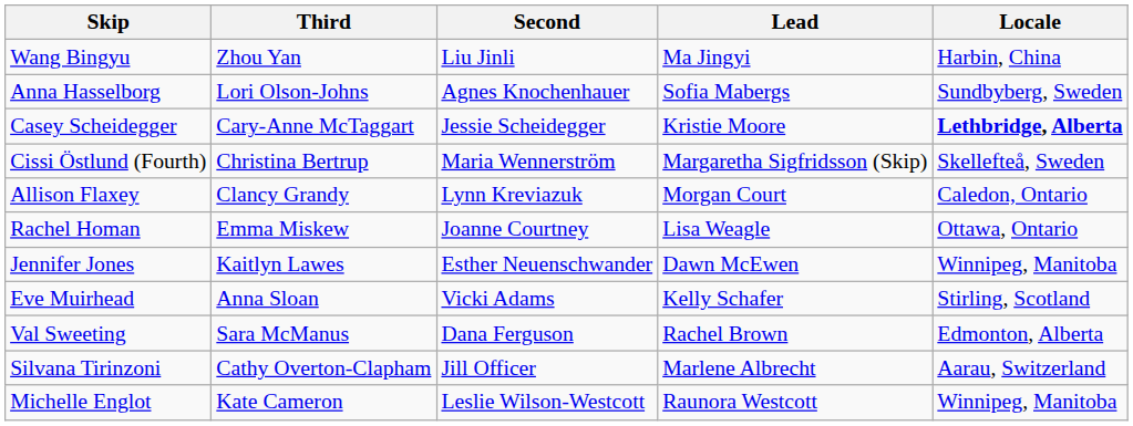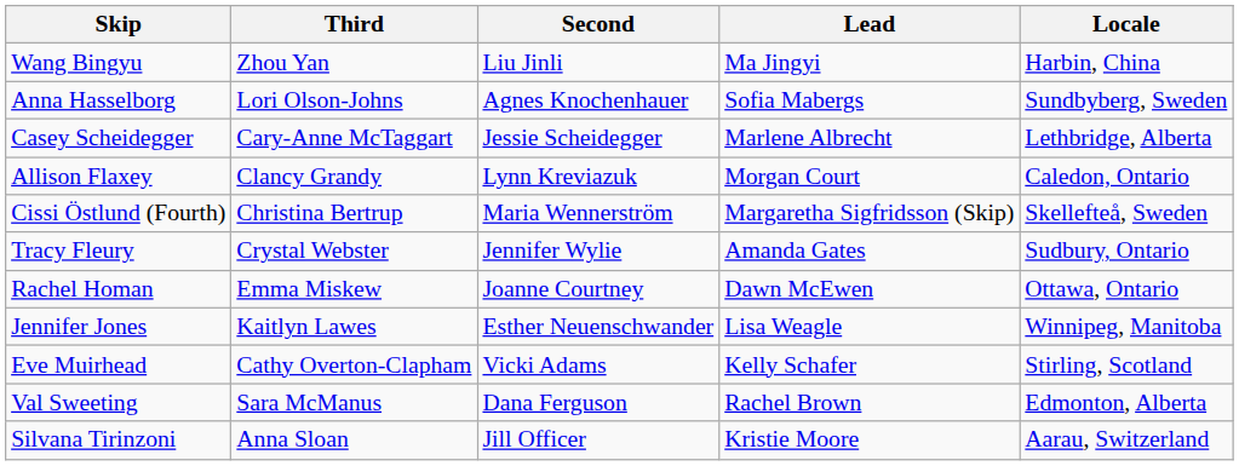 <table class=wikitable>
 <tr>
 <th>Skip</th>
 <th>Third</th>
 <th>Second</th>
 <th>Lead</th>
 <th>Locale</th>
 </tr>
 <tr>
 <td><a href='#'>Wang Bingyu</a></td>
 <td><a href='#'>Zhou Yan</a></td>
 <td><a href='#'>Liu Jinli</a></td>
 <td><a href='#'>Ma Jingyi</a></td>
 <td> <a href='#'>Harbin</a>, <a href='#'>China</a></td>
 </tr>
 <tr>
 <td><a href='#'>Anna Hasselborg</a></td>
 <td><a href='#'>Lori Olson-Johns</a></td>
 <td><a href='#'>Agnes Knochenhauer</a></td>
 <td><a href='#'>Sofia Mabergs</a></td>
 <td> <a href='#'>Sundbyberg</a>, <a href='#'>Sweden</a></td>
 </tr>
 <tr>
 <td><a href='#'>Casey Scheidegger</a></td>
 <td><a href='#'>Cary-Anne McTaggart</a></td>
 <td><a href='#'>Jessie Scheidegger</a></td>
-<td><a href='#'>Kristie Moore</a></td>
-<td><strong> <a href='#'>Lethbridge</a>, <a href='#'>Alberta</a></strong></td>
+<td><a href='#'>Marlene Albrecht</a></td>
+<td> <a href='#'>Lethbridge</a>, <a href='#'>Alberta</a></td>
+</tr>
+<tr>
+<td><a href='#'>Allison Flaxey</a></td>
+<td><a href='#'>Clancy Grandy</a></td>
+<td><a href='#'>Lynn Kreviazuk</a></td>
+<td><a href='#'>Morgan Court</a></td>
+<td> <a href='#'>Caledon, Ontario</a></td>
 </tr>
 <tr>
 <td><a href='#'>Cissi Östlund</a> (Fourth)</td>
 <td><a href='#'>Christina Bertrup</a></td>
 <td><a href='#'>Maria Wennerström</a></td>
 <td><a href='#'>Margaretha Sigfridsson</a> (Skip)</td>
 <td> <a href='#'>Skellefteå</a>, <a href='#'>Sweden</a></td>
 </tr>
 <tr>
-<td><a href='#'>Allison Flaxey</a></td>
-<td><a href='#'>Clancy Grandy</a></td>
-<td><a href='#'>Lynn Kreviazuk</a></td>
-<td><a href='#'>Morgan Court</a></td>
-<td> <a href='#'>Caledon, Ontario</a></td>
+<td><a href='#'>Tracy Fleury</a></td>
+<td><a href='#'>Crystal Webster</a></td>
+<td><a href='#'>Jennifer Wylie</a></td>
+<td><a href='#'>Amanda Gates</a></td>
+<td> <a href='#'>Sudbury, Ontario</a></td>
 </tr>
 <tr>
 <td><a href='#'>Rachel Homan</a></td>
 <td><a href='#'>Emma Miskew</a></td>
 <td><a href='#'>Joanne Courtney</a></td>
-<td><a href='#'>Lisa Weagle</a></td>
+<td><a href='#'>Dawn McEwen</a></td>
 <td> <a href='#'>Ottawa</a>, <a href='#'>Ontario</a></td>
 </tr>
 <tr>
 <td><a href='#'>Jennifer Jones</a></td>
 <td><a href='#'>Kaitlyn Lawes</a></td>
 <td><a href='#'>Esther Neuenschwander</a></td>
-<td><a href='#'>Dawn McEwen</a></td>
+<td><a href='#'>Lisa Weagle</a></td>
 <td> <a href='#'>Winnipeg</a>, <a href='#'>Manitoba</a></td>
 </tr>
 <tr>
 <td><a href='#'>Eve Muirhead</a></td>
-<td><a href='#'>Anna Sloan</a></td>
+<td><a href='#'>Cathy Overton-Clapham</a></td>
 <td><a href='#'>Vicki Adams</a></td>
 <td><a href='#'>Kelly Schafer</a></td>
 <td> <a href='#'>Stirling</a>, <a href='#'>Scotland</a></td>
 </tr>
 <tr>
 <td><a href='#'>Val Sweeting</a></td>
 <td><a href='#'>Sara McManus</a></td>
 <td><a href='#'>Dana Ferguson</a></td>
 <td><a href='#'>Rachel Brown</a></td>
 <td> <a href='#'>Edmonton</a>, <a href='#'>Alberta</a></td>
 </tr>
 <tr>
 <td><a href='#'>Silvana Tirinzoni</a></td>
-<td><a href='#'>Cathy Overton-Clapham</a></td>
+<td><a href='#'>Anna Sloan</a></td>
 <td><a href='#'>Jill Officer</a></td>
-<td><a href='#'>Marlene Albrecht</a></td>
+<td><a href='#'>Kristie Moore</a></td>
 <td> <a href='#'>Aarau</a>, <a href='#'>Switzerland</a></td>
 </tr>
-<tr>
-<td><a href='#'>Michelle Englot</a></td>
-<td><a href='#'>Kate Cameron</a></td>
-<td><a href='#'>Leslie Wilson-Westcott</a></td>
-<td><a href='#'>Raunora Westcott</a></td>
-<td> <a href='#'>Winnipeg</a>, <a href='#'>Manitoba</a></td>
-</tr>
 </table>
